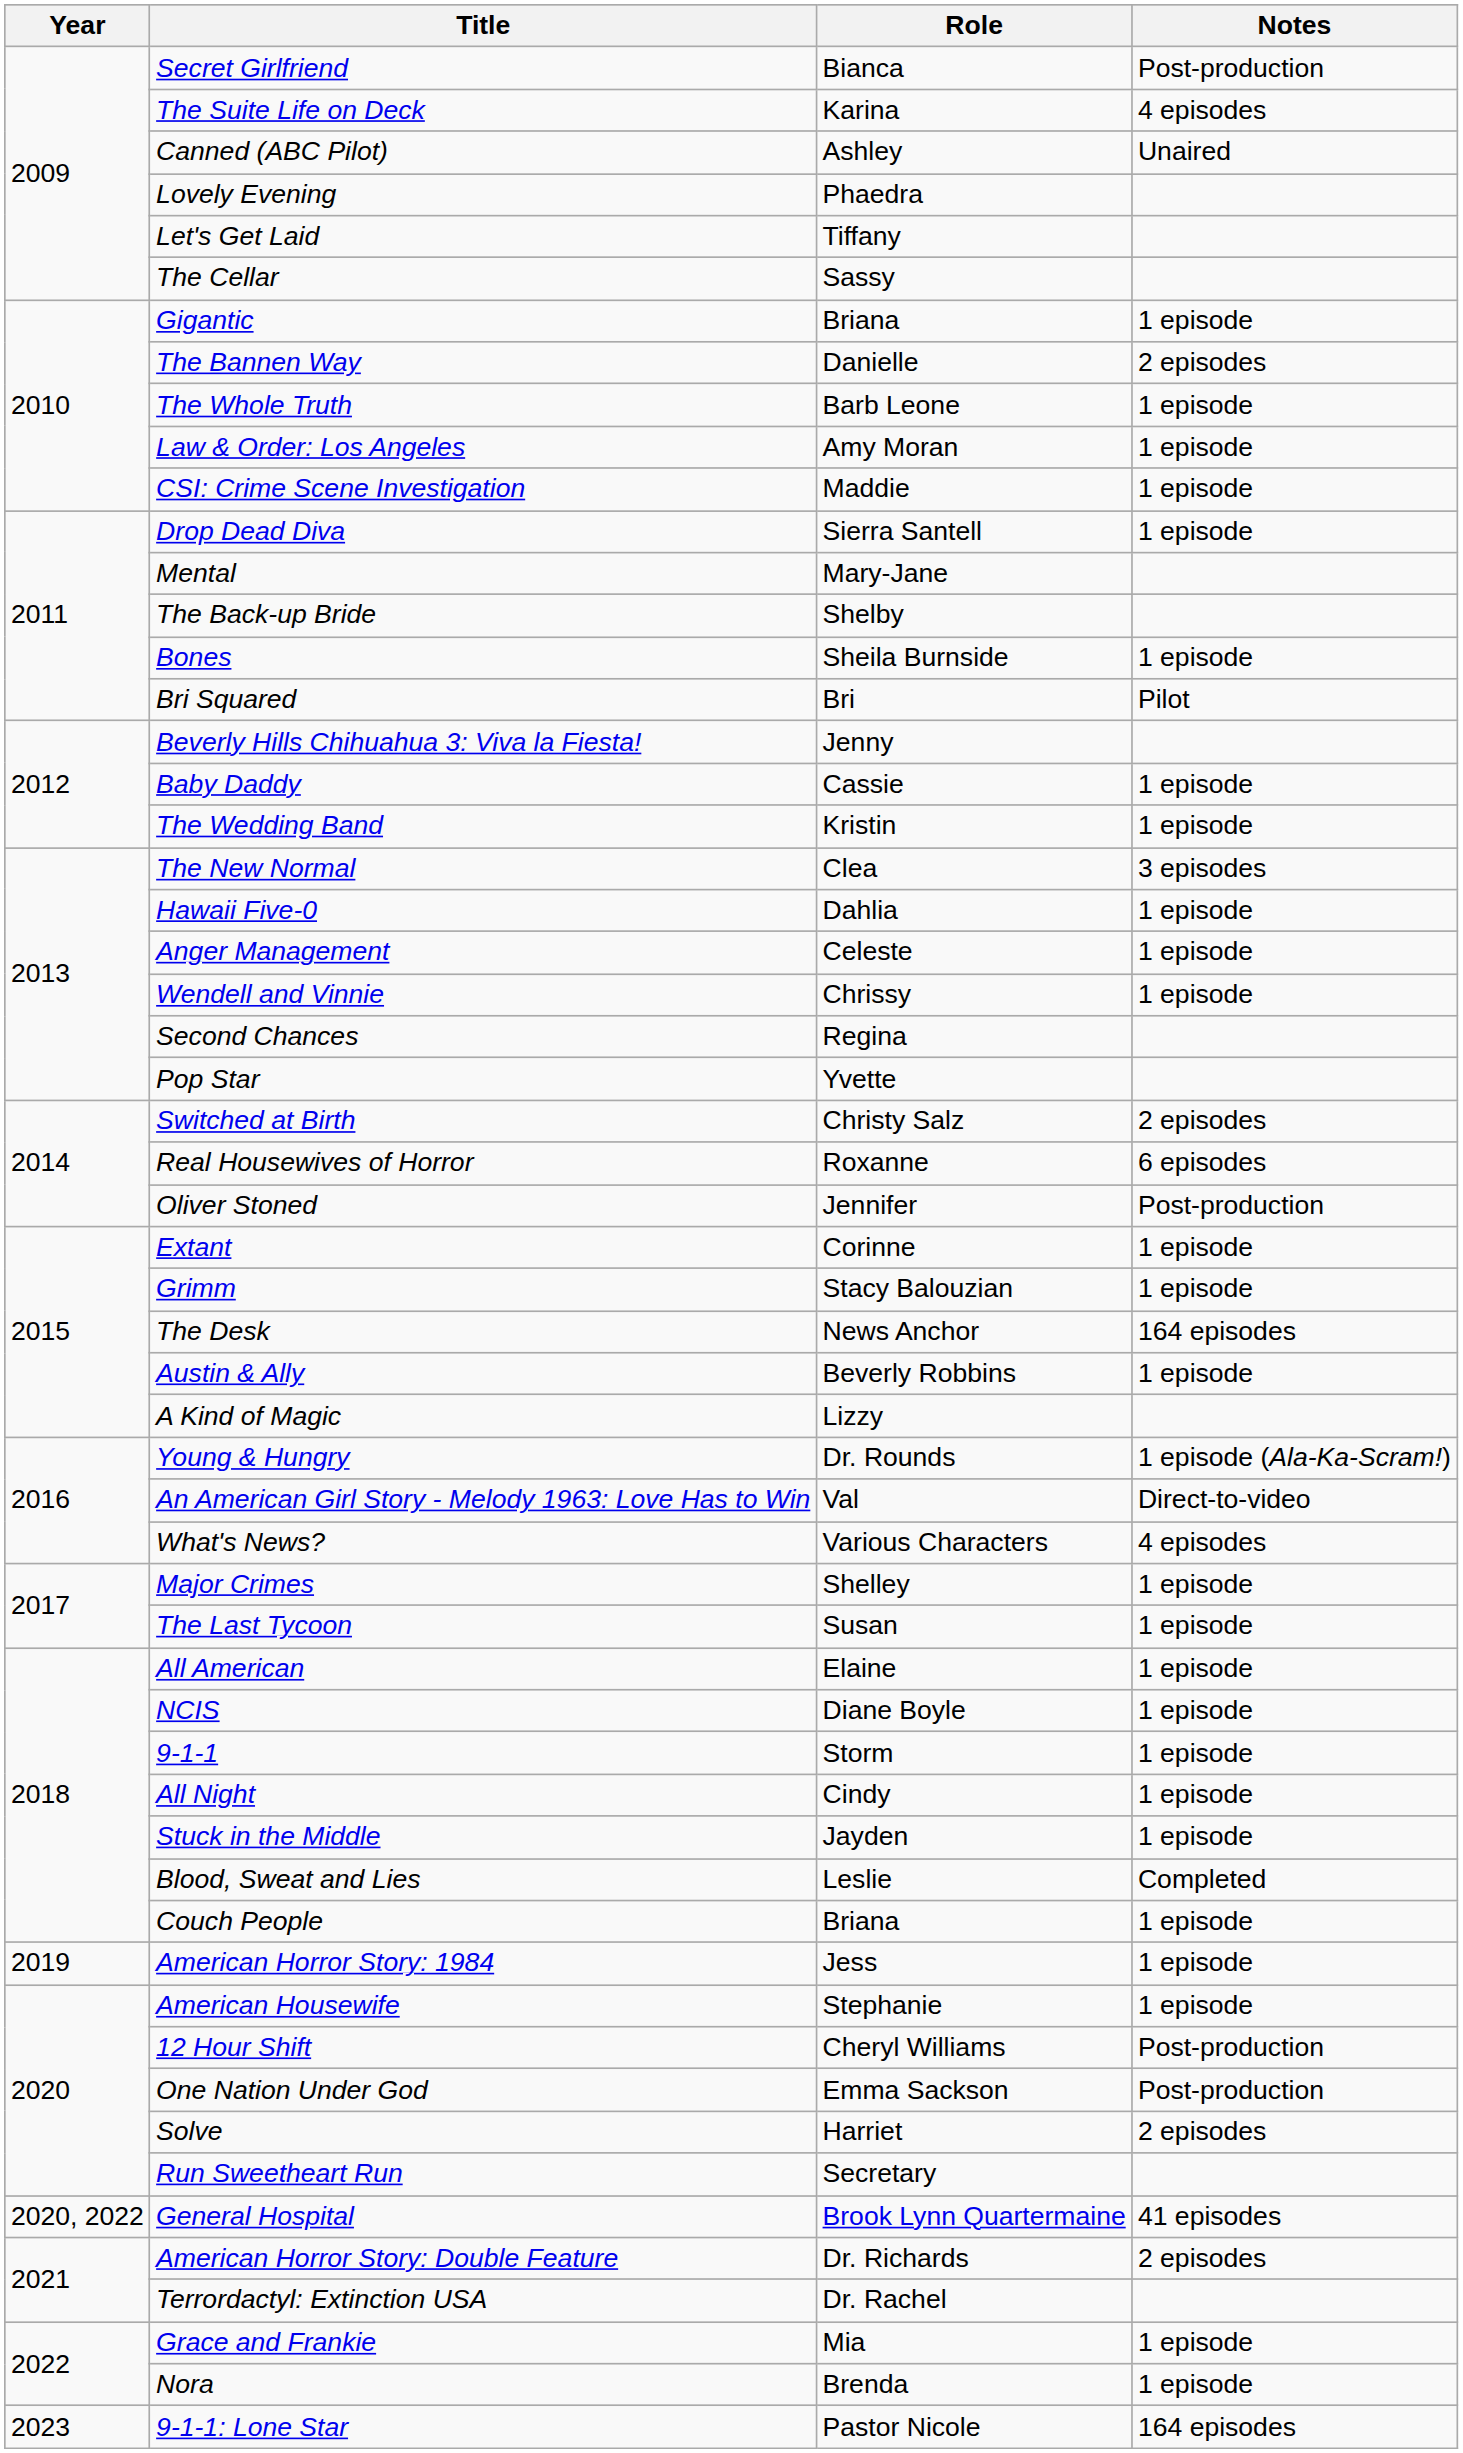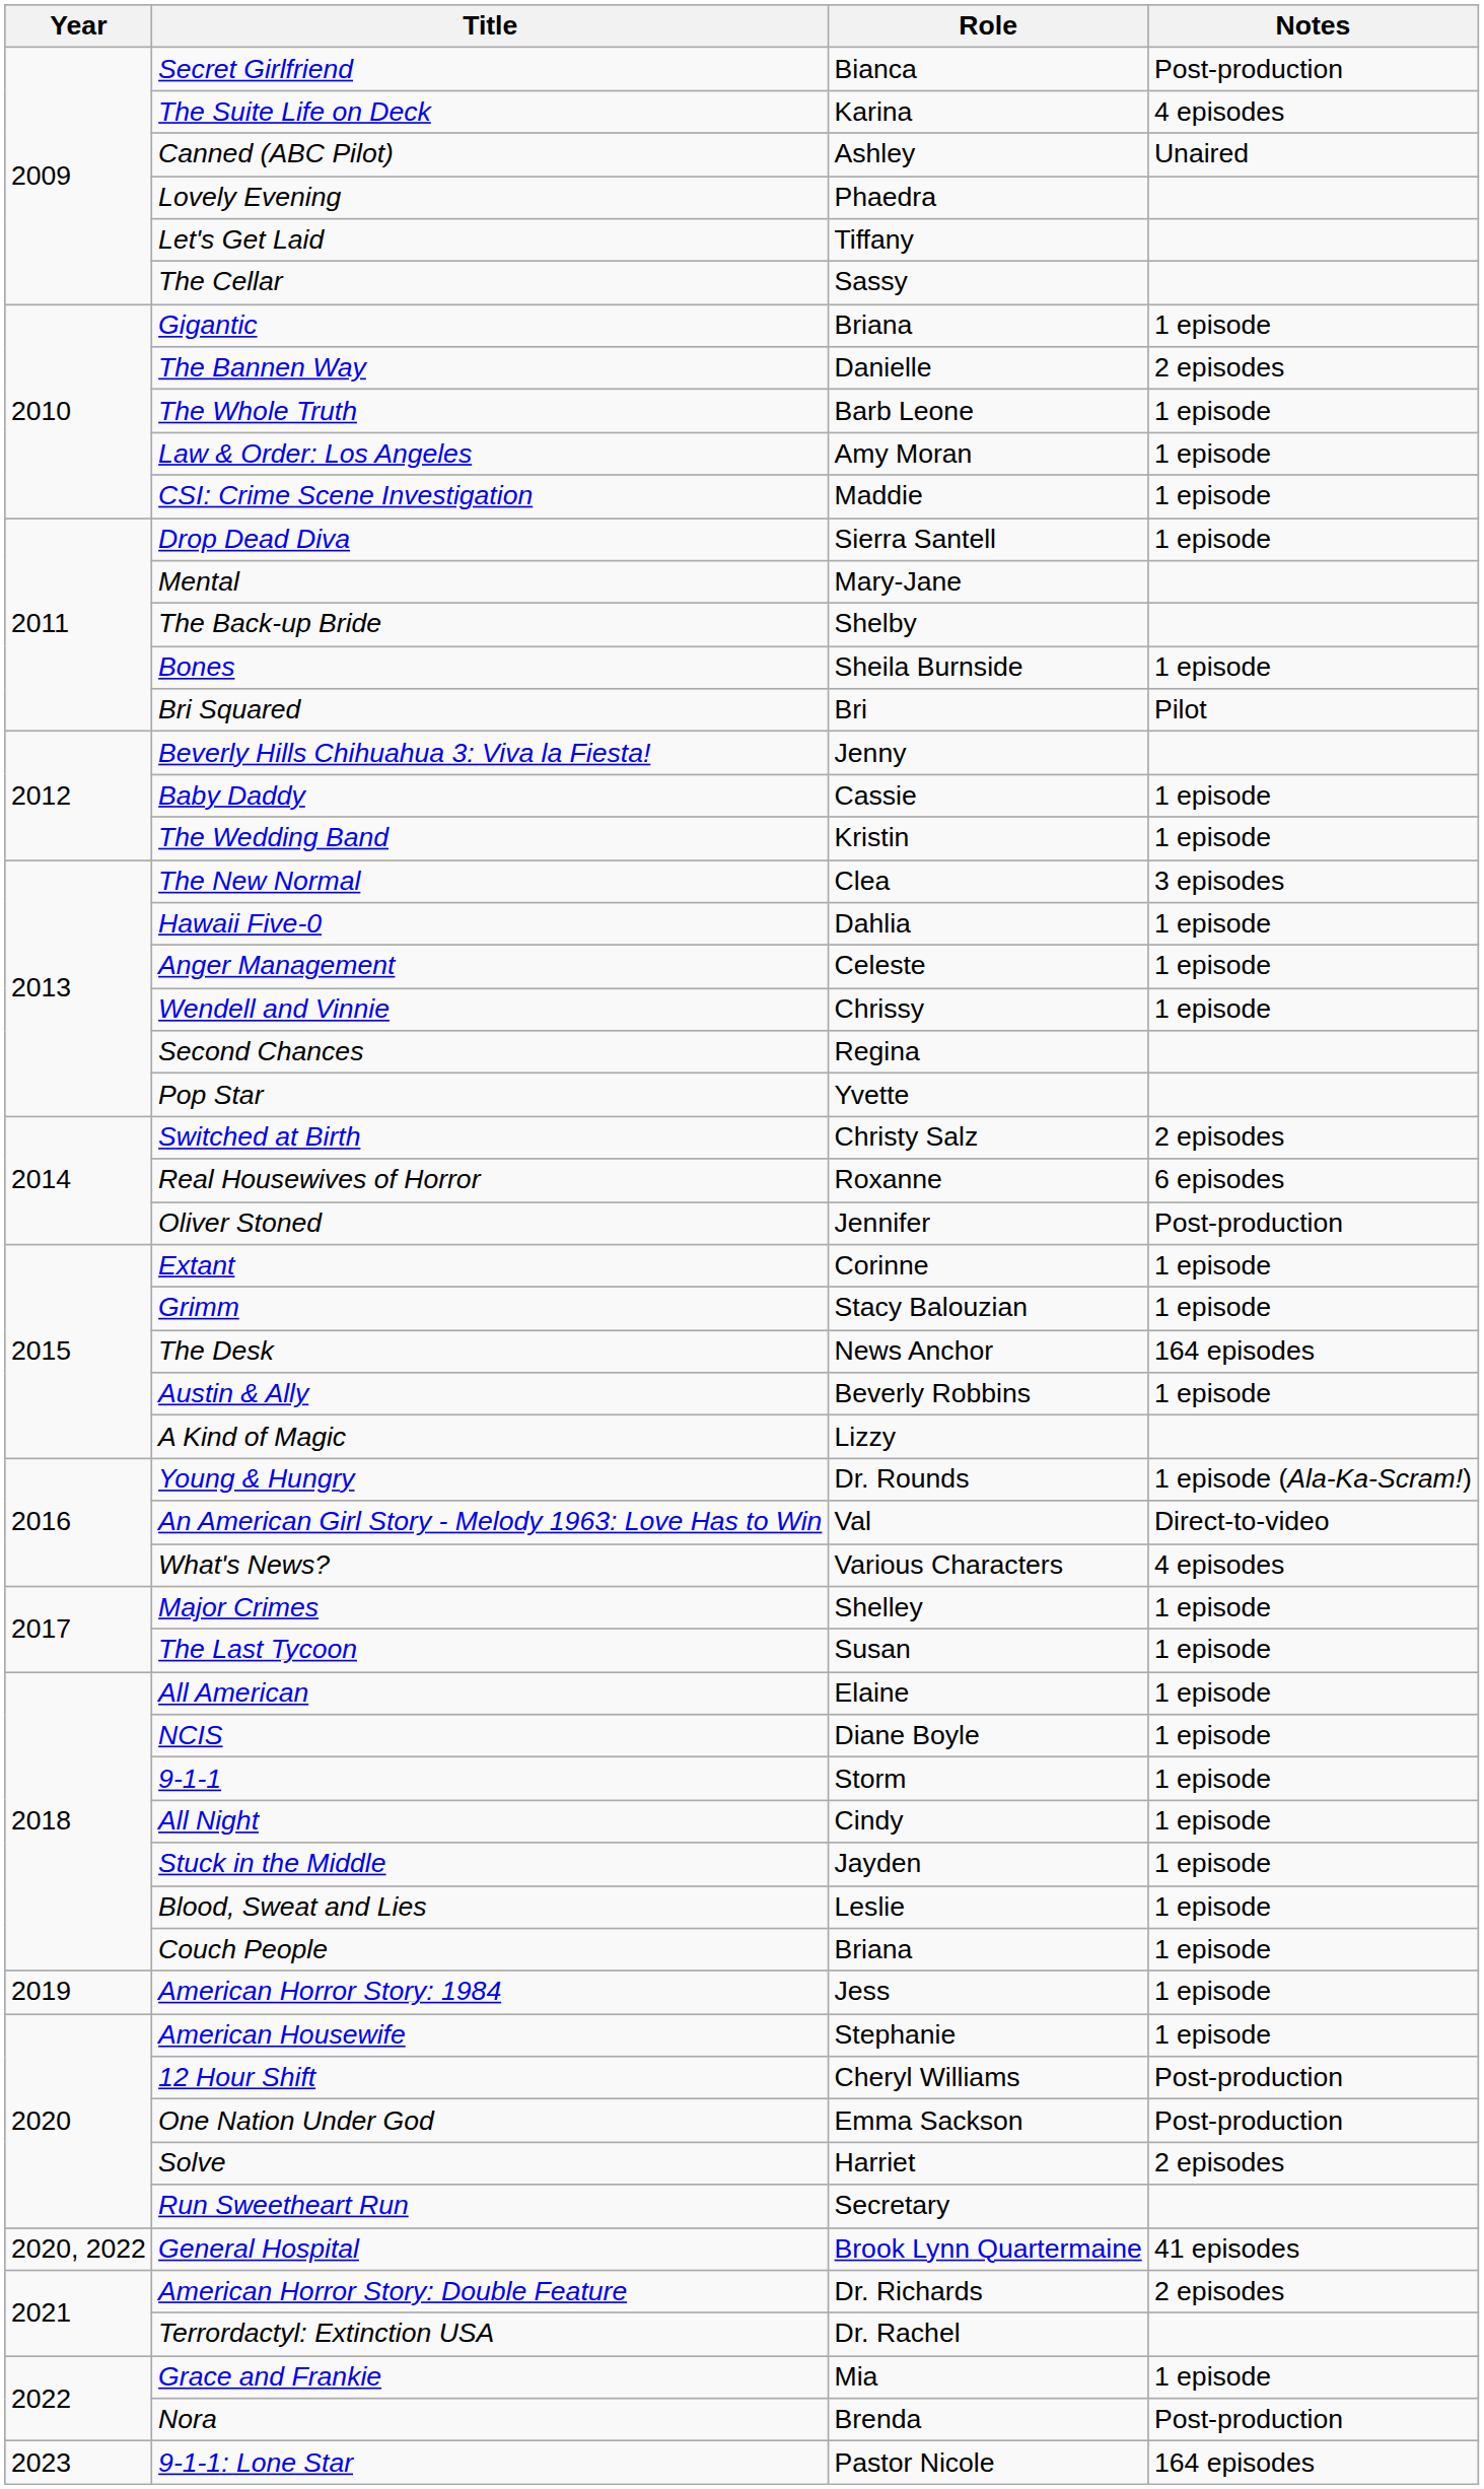 <table class="wikitable sortable">
 <tr>
 <th>Year</th>
 <th>Title</th>
 <th>Role</th>
 <th class="unsortable">Notes</th>
 </tr>
 <tr>
 <td rowspan="6">2009</td>
 <td><em><a href='#'>Secret Girlfriend</a></em></td>
 <td>Bianca</td>
 <td>Post-production</td>
 </tr>
 <tr>
 <td><em><a href='#'>The Suite Life on Deck</a></em></td>
 <td>Karina</td>
 <td>4 episodes</td>
 </tr>
 <tr>
 <td><em>Canned (ABC Pilot)</em></td>
 <td>Ashley</td>
 <td>Unaired</td>
 </tr>
 <tr>
 <td><em>Lovely Evening</em></td>
 <td>Phaedra</td>
 <td></td>
 </tr>
 <tr>
 <td><em>Let's Get Laid</em></td>
 <td>Tiffany</td>
 <td></td>
 </tr>
 <tr>
 <td><em>The Cellar</em></td>
 <td>Sassy</td>
 <td></td>
 </tr>
 <tr>
 <td rowspan="5">2010</td>
 <td><em><a href='#'>Gigantic</a></em></td>
 <td>Briana</td>
 <td>1 episode</td>
 </tr>
 <tr>
 <td><em><a href='#'>The Bannen Way</a></em></td>
 <td>Danielle</td>
 <td>2 episodes</td>
 </tr>
 <tr>
 <td><em><a href='#'>The Whole Truth</a></em></td>
 <td>Barb Leone</td>
 <td>1 episode</td>
 </tr>
 <tr>
 <td><em><a href='#'>Law & Order: Los Angeles</a></em></td>
 <td>Amy Moran</td>
 <td>1 episode</td>
 </tr>
 <tr>
 <td><em><a href='#'>CSI: Crime Scene Investigation</a></em></td>
 <td>Maddie</td>
 <td>1 episode</td>
 </tr>
 <tr>
 <td rowspan="5">2011</td>
 <td><em><a href='#'>Drop Dead Diva</a></em></td>
 <td>Sierra Santell</td>
 <td>1 episode</td>
 </tr>
 <tr>
 <td><em>Mental</em></td>
 <td>Mary-Jane</td>
 <td></td>
 </tr>
 <tr>
 <td><em>The Back-up Bride</em></td>
 <td>Shelby</td>
 <td></td>
 </tr>
 <tr>
 <td><em><a href='#'>Bones</a></em></td>
 <td>Sheila Burnside</td>
 <td>1 episode</td>
 </tr>
 <tr>
 <td><em>Bri Squared</em></td>
 <td>Bri</td>
 <td>Pilot</td>
 </tr>
 <tr>
 <td rowspan="3">2012</td>
 <td><em><a href='#'>Beverly Hills Chihuahua 3: Viva la Fiesta!</a></em></td>
 <td>Jenny</td>
 <td></td>
 </tr>
 <tr>
 <td><em><a href='#'>Baby Daddy</a></em></td>
 <td>Cassie</td>
 <td>1 episode</td>
 </tr>
 <tr>
 <td><em><a href='#'>The Wedding Band</a></em></td>
 <td>Kristin</td>
 <td>1 episode</td>
 </tr>
 <tr>
 <td rowspan="6">2013</td>
 <td><em><a href='#'>The New Normal</a></em></td>
 <td>Clea</td>
 <td>3 episodes</td>
 </tr>
 <tr>
 <td><em><a href='#'>Hawaii Five-0</a></em></td>
 <td>Dahlia</td>
 <td>1 episode</td>
 </tr>
 <tr>
 <td><em><a href='#'>Anger Management</a></em></td>
 <td>Celeste</td>
 <td>1 episode</td>
 </tr>
 <tr>
 <td><em><a href='#'>Wendell and Vinnie</a></em></td>
 <td>Chrissy</td>
 <td>1 episode</td>
 </tr>
 <tr>
 <td><em>Second Chances</em></td>
 <td>Regina</td>
 <td></td>
 </tr>
 <tr>
 <td><em>Pop Star</em></td>
 <td>Yvette</td>
 <td></td>
 </tr>
 <tr>
 <td rowspan="3">2014</td>
 <td><em><a href='#'>Switched at Birth</a></em></td>
 <td>Christy Salz</td>
 <td>2 episodes</td>
 </tr>
 <tr>
 <td><em>Real Housewives of Horror</em></td>
 <td>Roxanne</td>
 <td>6 episodes</td>
 </tr>
 <tr>
 <td><em>Oliver Stoned</em></td>
 <td>Jennifer</td>
 <td>Post-production</td>
 </tr>
 <tr>
 <td rowspan="5">2015</td>
 <td><em><a href='#'>Extant</a></em></td>
 <td>Corinne</td>
 <td>1 episode</td>
 </tr>
 <tr>
 <td><em><a href='#'>Grimm</a></em></td>
 <td>Stacy Balouzian</td>
 <td>1 episode</td>
 </tr>
 <tr>
 <td><em>The Desk</em></td>
 <td>News Anchor</td>
 <td>164 episodes</td>
 </tr>
 <tr>
 <td><em><a href='#'>Austin & Ally</a></em></td>
 <td>Beverly Robbins</td>
 <td>1 episode</td>
 </tr>
 <tr>
 <td><em>A Kind of Magic</em></td>
 <td>Lizzy</td>
 <td></td>
 </tr>
 <tr>
 <td rowspan="3">2016</td>
 <td><em><a href='#'>Young & Hungry</a></em></td>
 <td>Dr. Rounds</td>
 <td>1 episode (<em>Ala-Ka-Scram!</em>)</td>
 </tr>
 <tr>
 <td><em><a href='#'>An American Girl Story - Melody 1963: Love Has to Win</a></em></td>
 <td>Val</td>
 <td>Direct-to-video</td>
 </tr>
 <tr>
 <td><em>What's News?</em></td>
 <td>Various Characters</td>
 <td>4 episodes</td>
 </tr>
 <tr>
 <td rowspan="2">2017</td>
 <td><em><a href='#'>Major Crimes</a></em></td>
 <td>Shelley</td>
 <td>1 episode</td>
 </tr>
 <tr>
 <td><a href='#'><em>The Last Tycoon</em></a></td>
 <td>Susan</td>
 <td>1 episode</td>
 </tr>
 <tr>
 <td rowspan="7">2018</td>
 <td><a href='#'><em>All American</em></a></td>
 <td>Elaine</td>
 <td>1 episode</td>
 </tr>
 <tr>
 <td><a href='#'><em>NCIS</em></a></td>
 <td>Diane Boyle</td>
 <td>1 episode</td>
 </tr>
 <tr>
 <td><a href='#'><em>9-1-1</em></a></td>
 <td>Storm</td>
 <td>1 episode</td>
 </tr>
 <tr>
 <td><em><a href='#'>All Night</a></em></td>
 <td>Cindy</td>
 <td>1 episode</td>
 </tr>
 <tr>
 <td><a href='#'><em>Stuck in the Middle</em></a></td>
 <td>Jayden</td>
 <td>1 episode</td>
 </tr>
 <tr>
 <td><em>Blood, Sweat and Lies</em></td>
 <td>Leslie</td>
-<td>Completed</td>
+<td>1 episode</td>
 </tr>
 <tr>
 <td><em>Couch People</em></td>
 <td>Briana</td>
 <td>1 episode</td>
 </tr>
 <tr>
 <td>2019</td>
 <td><em><a href='#'>American Horror Story: 1984</a></em></td>
 <td>Jess</td>
 <td>1 episode</td>
 </tr>
 <tr>
 <td rowspan="5">2020</td>
 <td><em><a href='#'>American Housewife</a></em></td>
 <td>Stephanie</td>
 <td>1 episode</td>
 </tr>
 <tr>
 <td><em><a href='#'>12 Hour Shift</a></em></td>
 <td>Cheryl Williams</td>
 <td>Post-production</td>
 </tr>
 <tr>
 <td><em>One Nation Under God</em></td>
 <td>Emma Sackson</td>
 <td>Post-production</td>
 </tr>
 <tr>
 <td><em>Solve</em></td>
 <td>Harriet</td>
 <td>2 episodes</td>
 </tr>
 <tr>
 <td><em><a href='#'>Run Sweetheart Run</a></em></td>
 <td>Secretary</td>
 <td></td>
 </tr>
 <tr>
 <td>2020, 2022</td>
 <td><em><a href='#'>General Hospital</a></em></td>
 <td><a href='#'>Brook Lynn Quartermaine</a></td>
 <td>41 episodes</td>
 </tr>
 <tr>
 <td rowspan="2">2021</td>
 <td><em><a href='#'>American Horror Story: Double Feature</a></em></td>
 <td>Dr. Richards</td>
 <td>2 episodes</td>
 </tr>
 <tr>
 <td><em>Terrordactyl: Extinction USA</em></td>
 <td>Dr. Rachel</td>
 <td></td>
 </tr>
 <tr>
 <td rowspan="2">2022</td>
 <td><em><a href='#'>Grace and Frankie</a></em></td>
 <td>Mia</td>
 <td>1 episode</td>
 </tr>
 <tr>
 <td><em>Nora</em></td>
 <td>Brenda</td>
-<td>1 episode</td>
+<td>Post-production</td>
 </tr>
 <tr>
 <td>2023</td>
 <td><em><a href='#'>9-1-1: Lone Star</a></em></td>
 <td>Pastor Nicole</td>
 <td>164 episodes</td>
 </tr>
 </table>
